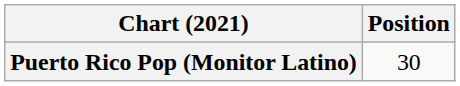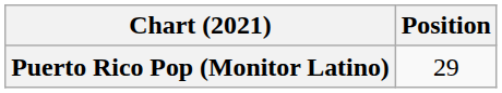 <table class="wikitable plainrowheaders">
 <tr>
 <th>Chart (2021)</th>
 <th>Position</th>
 </tr>
 <tr>
 <th scope="row">Puerto Rico Pop (Monitor Latino)</th>
-<td align="center">30</td>
+<td align="center">29</td>
 </tr>
 </table>
